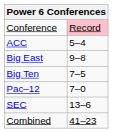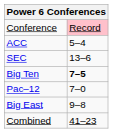 <table class="wikitable">
 <tr>
 <th colspan="2">Power 6 Conferences</th>
 </tr>
 <tr>
 <td><u>Conference</u></td>
 <td style="background: pink;"><u>Record</u></td>
 </tr>
 <tr>
 <td><a href='#'>ACC</a></td>
 <td>5–4</td>
 </tr>
 <tr>
-<td><a href='#'>Big East</a></td>
-<td>9–8</td>
+<td><a href='#'>SEC</a></td>
+<td>13–6</td>
 </tr>
 <tr>
 <td><a href='#'>Big Ten</a></td>
-<td>7–5</td>
+<td><strong>7–5</strong></td>
 </tr>
 <tr>
 <td><a href='#'>Pac–12</a></td>
 <td>7–0</td>
 </tr>
 <tr>
-<td><a href='#'>SEC</a></td>
-<td>13–6</td>
+<td><a href='#'>Big East</a></td>
+<td>9–8</td>
 </tr>
 <tr>
 <td><u>Combined</u></td>
 <td><u>41–23</u></td>
 </tr>
 </table>
